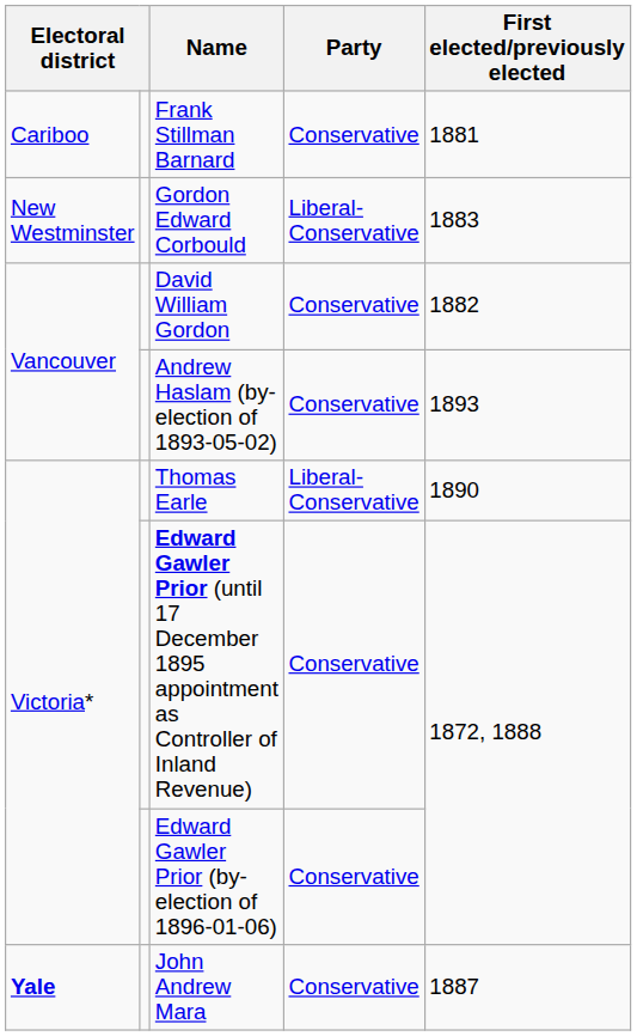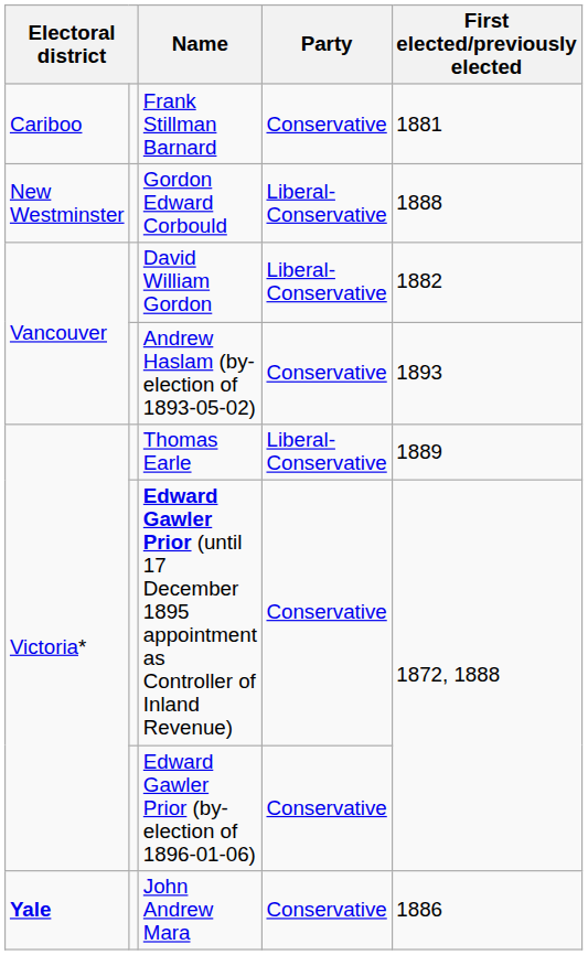 <table class="wikitable" style="width:60%;">
 <tr>
 <th colspan="2" style="width:23%;">Electoral district</th>
 <th>Name</th>
 <th width=20%>Party</th>
 <th>First elected/previously elected</th>
 </tr>
 <tr>
 <td width=20%><a href='#'>Cariboo</a></td>
 <td></td>
 <td><a href='#'>Frank Stillman Barnard</a></td>
 <td><a href='#'>Conservative</a></td>
 <td>1881</td>
 </tr>
 <tr>
 <td><a href='#'>New Westminster</a></td>
 <td></td>
 <td><a href='#'>Gordon Edward Corbould</a></td>
 <td><a href='#'>Liberal-Conservative</a></td>
-<td>1883</td>
+<td>1888</td>
 </tr>
 <tr>
 <td rowspan=2><a href='#'>Vancouver</a></td>
 <td></td>
 <td><a href='#'>David William Gordon</a></td>
-<td><a href='#'>Conservative</a></td>
+<td><a href='#'>Liberal-Conservative</a></td>
 <td>1882</td>
 </tr>
 <tr>
 <td></td>
 <td><a href='#'>Andrew Haslam</a> (by-election of 1893-05-02)</td>
 <td><a href='#'>Conservative</a></td>
 <td>1893</td>
 </tr>
 <tr>
 <td rowspan=3><a href='#'>Victoria</a>*</td>
 <td></td>
 <td><a href='#'>Thomas Earle</a></td>
 <td><a href='#'>Liberal-Conservative</a></td>
-<td>1890</td>
+<td>1889</td>
 </tr>
 <tr>
 <td></td>
 <td><strong><a href='#'>Edward Gawler Prior</a></strong> (until 17 December 1895 appointment as Controller of Inland Revenue)</td>
 <td><a href='#'>Conservative</a></td>
 <td rowspan=2>1872, 1888</td>
 </tr>
 <tr>
 <td></td>
 <td><a href='#'>Edward Gawler Prior</a> (by-election of 1896-01-06)</td>
 <td><a href='#'>Conservative</a></td>
 </tr>
 <tr>
 <td><strong><a href='#'>Yale</a></strong></td>
 <td></td>
 <td><a href='#'>John Andrew Mara</a></td>
 <td><a href='#'>Conservative</a></td>
-<td>1887</td>
+<td>1886</td>
 </tr>
 </table>
